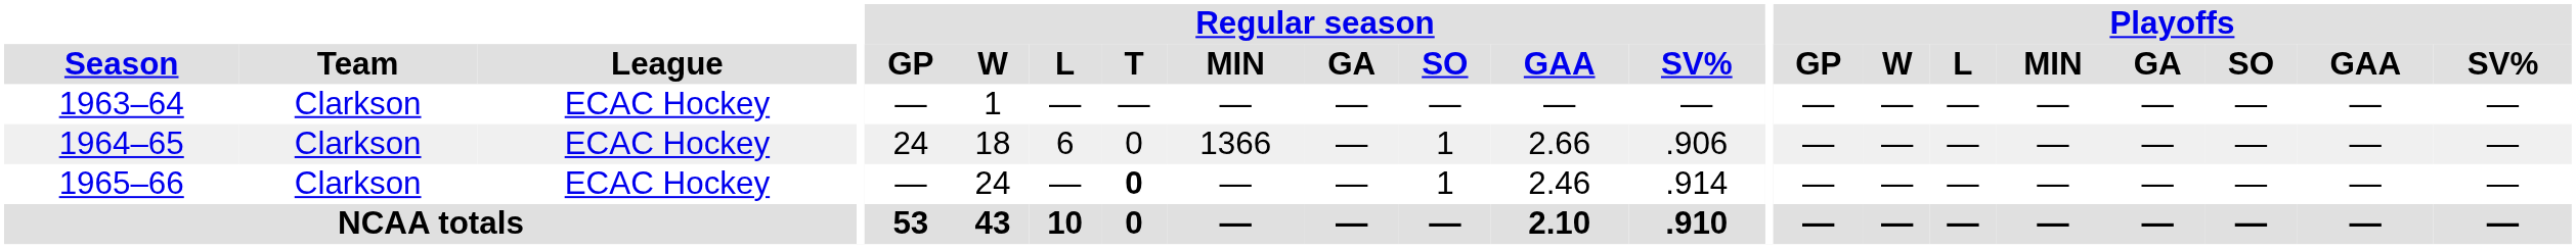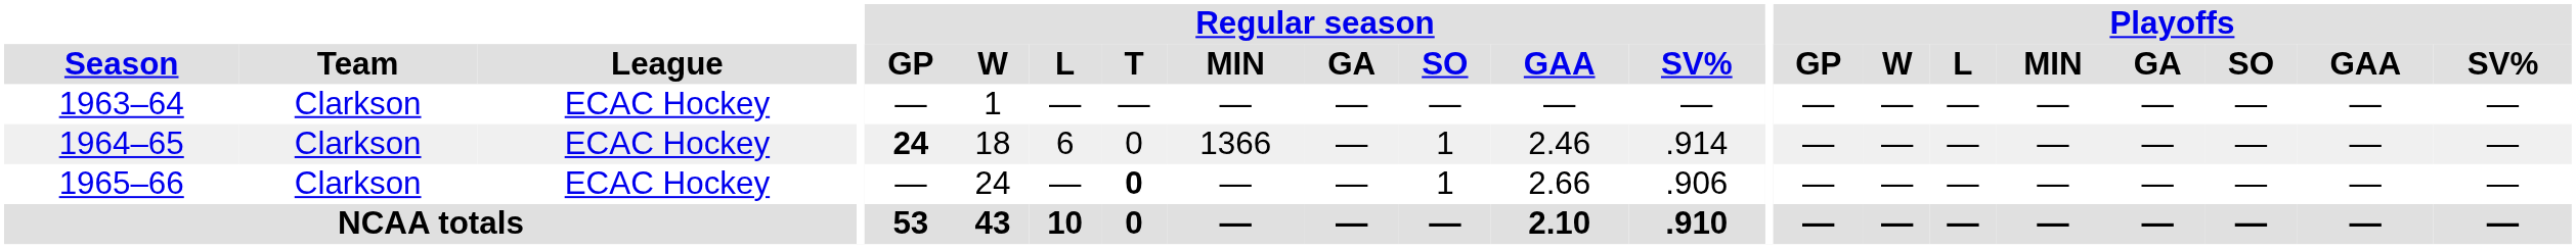 <table border="0" cellpadding="1" cellspacing="0" style="text-align:center; width:80em">
 <tr bgcolor="#e0e0e0">
 <th colspan="3" bgcolor="#ffffff"></th>
 <th rowspan="99" bgcolor="#ffffff"></th>
 <th colspan="9"><a href='#'>Regular season</a></th>
 <th rowspan="99" bgcolor="#ffffff"></th>
 <th colspan="8"><a href='#'>Playoffs</a></th>
 </tr>
 <tr bgcolor="#e0e0e0">
 <th><a href='#'>Season</a></th>
 <th>Team</th>
 <th>League</th>
 <th>GP</th>
 <th>W</th>
 <th>L</th>
 <th>T</th>
 <th>MIN</th>
 <th>GA</th>
 <th><a href='#'>SO</a></th>
 <th><a href='#'>GAA</a></th>
 <th><a href='#'>SV%</a></th>
 <th>GP</th>
 <th>W</th>
 <th>L</th>
 <th>MIN</th>
 <th>GA</th>
 <th>SO</th>
 <th>GAA</th>
 <th>SV%</th>
 </tr>
 <tr>
 <td><a href='#'>1963–64</a></td>
 <td><a href='#'>Clarkson</a></td>
 <td><a href='#'>ECAC Hockey</a></td>
 <td>—</td>
 <td>1</td>
 <td>—</td>
 <td>—</td>
 <td>—</td>
 <td>—</td>
 <td>—</td>
 <td>—</td>
 <td>—</td>
 <td>—</td>
 <td>—</td>
 <td>—</td>
 <td>—</td>
 <td>—</td>
 <td>—</td>
 <td>—</td>
 <td>—</td>
 </tr>
 <tr bgcolor="f0f0f0">
 <td><a href='#'>1964–65</a></td>
 <td><a href='#'>Clarkson</a></td>
 <td><a href='#'>ECAC Hockey</a></td>
-<td>24</td>
+<td><strong>24</strong></td>
 <td>18</td>
 <td>6</td>
 <td>0</td>
 <td>1366</td>
 <td>—</td>
 <td>1</td>
-<td>2.66</td>
-<td>.906</td>
+<td>2.46</td>
+<td>.914</td>
 <td>—</td>
 <td>—</td>
 <td>—</td>
 <td>—</td>
 <td>—</td>
 <td>—</td>
 <td>—</td>
 <td>—</td>
 </tr>
 <tr>
 <td><a href='#'>1965–66</a></td>
 <td><a href='#'>Clarkson</a></td>
 <td><a href='#'>ECAC Hockey</a></td>
 <td>—</td>
 <td>24</td>
 <td>—</td>
 <td><strong>0</strong></td>
 <td>—</td>
 <td>—</td>
 <td>1</td>
-<td>2.46</td>
-<td>.914</td>
+<td>2.66</td>
+<td>.906</td>
 <td>—</td>
 <td>—</td>
 <td>—</td>
 <td>—</td>
 <td>—</td>
 <td>—</td>
 <td>—</td>
 <td>—</td>
 </tr>
 <tr bgcolor="#e0e0e0">
 <th colspan="3">NCAA totals</th>
 <th>53</th>
 <th>43</th>
 <th>10</th>
 <th>0</th>
 <th>—</th>
 <th>—</th>
 <th>—</th>
 <th>2.10</th>
 <th>.910</th>
 <th>—</th>
 <th>—</th>
 <th>—</th>
 <th>—</th>
 <th>—</th>
 <th>—</th>
 <th>—</th>
 <th>—</th>
 </tr>
 </table>
